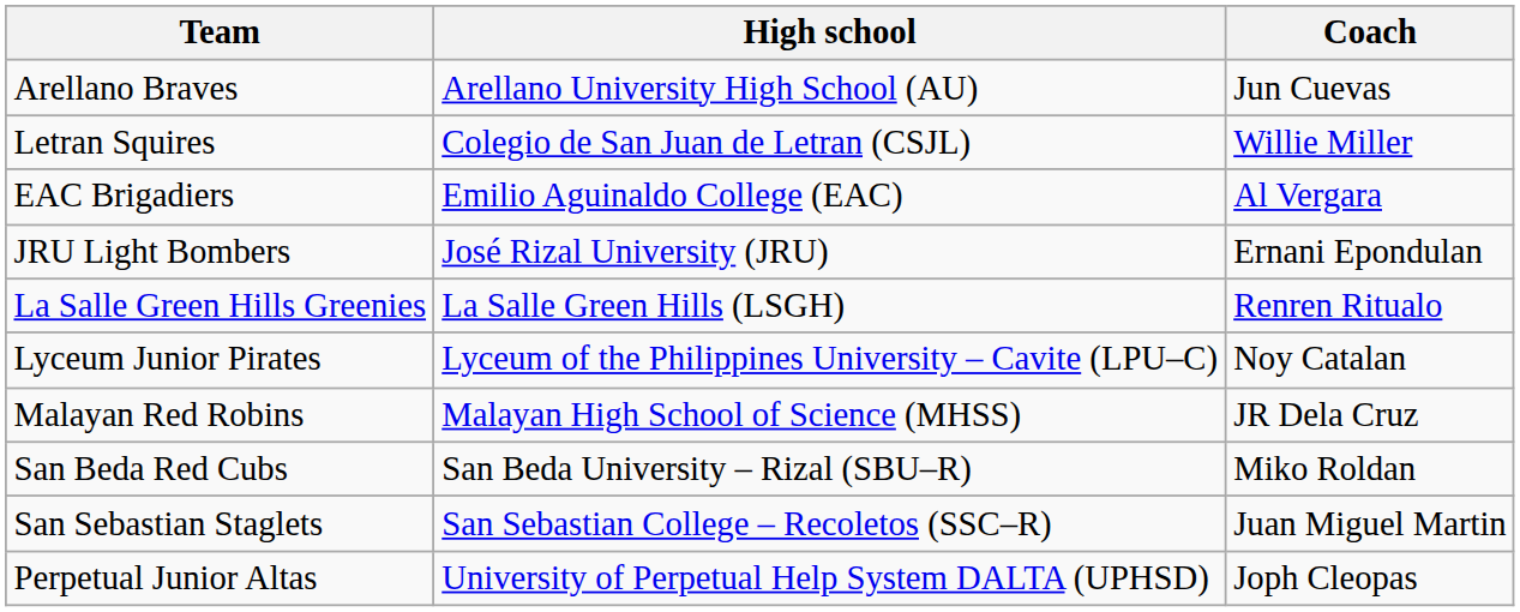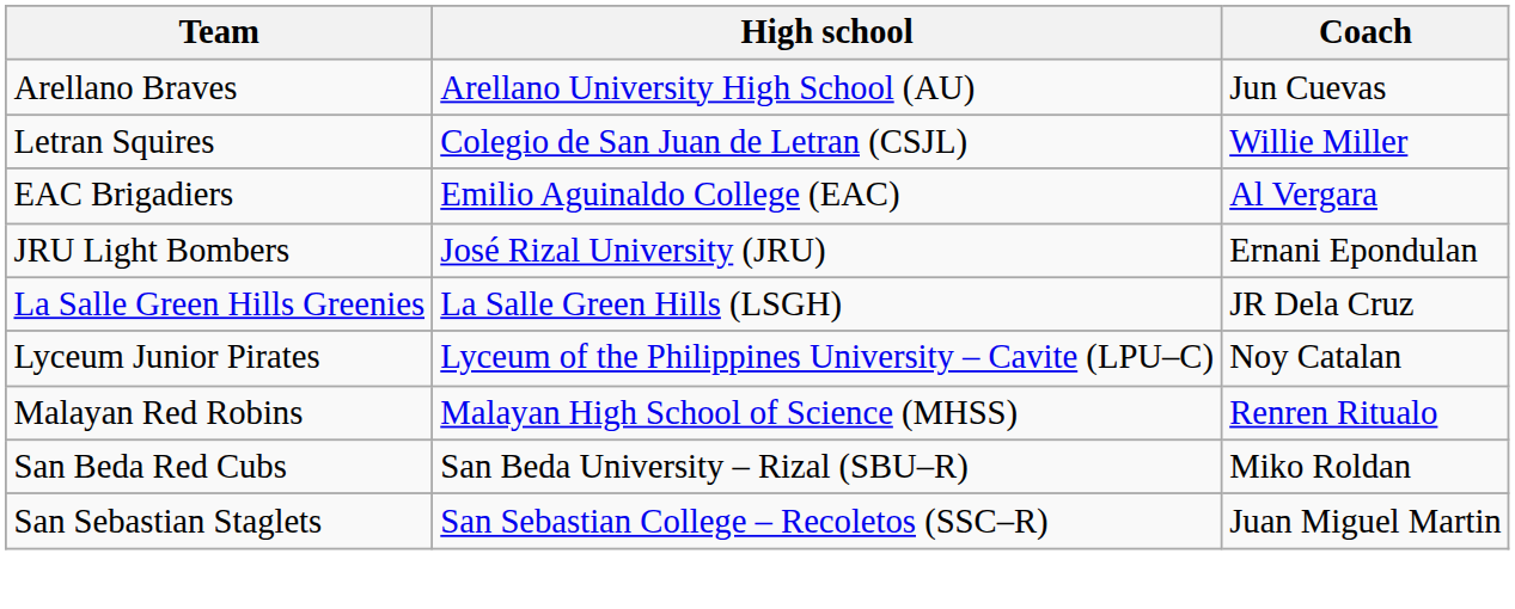 <table class="wikitable">
 <tr>
 <th>Team</th>
 <th>High school</th>
 <th>Coach</th>
 </tr>
 <tr>
 <td>Arellano Braves</td>
 <td><a href='#'>Arellano University High School</a> (AU)</td>
 <td>Jun Cuevas</td>
 </tr>
 <tr>
 <td>Letran Squires</td>
 <td><a href='#'>Colegio de San Juan de Letran</a> (CSJL)</td>
 <td><a href='#'>Willie Miller</a></td>
 </tr>
 <tr>
 <td>EAC Brigadiers</td>
 <td><a href='#'>Emilio Aguinaldo College</a> (EAC)</td>
 <td><a href='#'>Al Vergara</a></td>
 </tr>
 <tr>
 <td>JRU Light Bombers</td>
 <td><a href='#'>José Rizal University</a> (JRU)</td>
 <td>Ernani Epondulan</td>
 </tr>
 <tr>
 <td><a href='#'>La Salle Green Hills Greenies</a></td>
 <td><a href='#'>La Salle Green Hills</a> (LSGH)</td>
-<td><a href='#'>Renren Ritualo</a></td>
+<td>JR Dela Cruz</td>
 </tr>
 <tr>
 <td>Lyceum Junior Pirates</td>
 <td><a href='#'>Lyceum of the Philippines University – Cavite</a> (LPU–C)</td>
 <td>Noy Catalan</td>
 </tr>
 <tr>
 <td>Malayan Red Robins</td>
 <td><a href='#'>Malayan High School of Science</a> (MHSS)</td>
-<td>JR Dela Cruz</td>
+<td><a href='#'>Renren Ritualo</a></td>
 </tr>
 <tr>
 <td>San Beda Red Cubs</td>
 <td>San Beda University – Rizal (SBU–R)</td>
 <td>Miko Roldan</td>
 </tr>
 <tr>
 <td>San Sebastian Staglets</td>
 <td><a href='#'>San Sebastian College – Recoletos</a> (SSC–R)</td>
 <td>Juan Miguel Martin</td>
 </tr>
-<tr>
-<td>Perpetual Junior Altas</td>
-<td><a href='#'>University of Perpetual Help System DALTA</a> (UPHSD)</td>
-<td>Joph Cleopas</td>
-</tr>
 </table>
